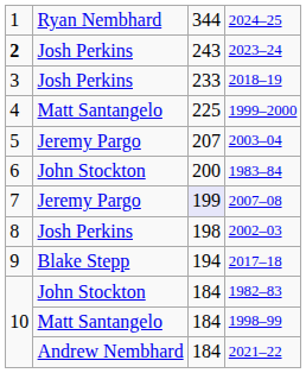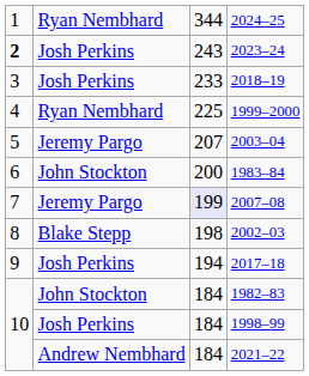 <table class="wikitable">
 <tr>
 </tr>
 <tr>
 <td>1</td>
 <td><a href='#'>Ryan Nembhard</a></td>
 <td>344</td>
 <td style="font-size:80%;"><a href='#'>2024–25</a></td>
 </tr>
 <tr>
 <td><strong>2</strong></td>
 <td><a href='#'>Josh Perkins</a></td>
 <td>243</td>
 <td style="font-size:80%;"><a href='#'>2023–24</a></td>
 </tr>
 <tr>
 <td>3</td>
 <td><a href='#'>Josh Perkins</a></td>
 <td>233</td>
 <td style="font-size:80%;"><a href='#'>2018–19</a></td>
 </tr>
 <tr>
 <td>4</td>
-<td><a href='#'>Matt Santangelo</a></td>
+<td><a href='#'>Ryan Nembhard</a></td>
 <td>225</td>
 <td style="font-size:80%;"><a href='#'>1999–2000</a></td>
 </tr>
 <tr>
 <td>5</td>
 <td><a href='#'>Jeremy Pargo</a></td>
 <td>207</td>
 <td style="font-size:80%;"><a href='#'>2003–04</a></td>
 </tr>
 <tr>
 <td>6</td>
 <td><a href='#'>John Stockton</a></td>
 <td>200</td>
 <td style="font-size:80%;"><a href='#'>1983–84</a></td>
 </tr>
 <tr>
 <td>7</td>
 <td><a href='#'>Jeremy Pargo</a></td>
 <td style="background: lavender;">199</td>
 <td style="font-size:80%;"><a href='#'>2007–08</a></td>
 </tr>
 <tr>
 <td>8</td>
-<td><a href='#'>Josh Perkins</a></td>
+<td><a href='#'>Blake Stepp</a></td>
 <td>198</td>
 <td style="font-size:80%;"><a href='#'>2002–03</a></td>
 </tr>
 <tr>
 <td>9</td>
-<td><a href='#'>Blake Stepp</a></td>
+<td><a href='#'>Josh Perkins</a></td>
 <td>194</td>
 <td style="font-size:80%;"><a href='#'>2017–18</a></td>
 </tr>
 <tr>
 <td rowspan=3>10</td>
 <td><a href='#'>John Stockton</a></td>
 <td>184</td>
 <td style="font-size:80%;"><a href='#'>1982–83</a></td>
 </tr>
 <tr>
-<td><a href='#'>Matt Santangelo</a></td>
+<td><a href='#'>Josh Perkins</a></td>
 <td>184</td>
 <td style="font-size:80%;"><a href='#'>1998–99</a></td>
 </tr>
 <tr>
 <td><a href='#'>Andrew Nembhard</a></td>
 <td>184</td>
 <td style="font-size:80%;"><a href='#'>2021–22</a></td>
 </tr>
 </table>
